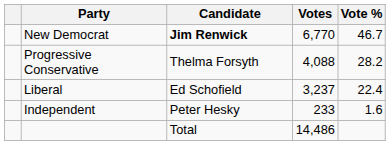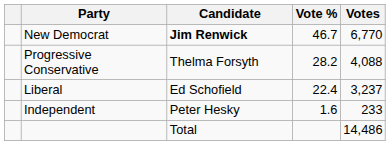 <table class="wikitable">
 <tr>
 <th></th>
 <th scope="col" width="175">Party</th>
 <th scope="col" width="150">Candidate</th>
+<th>Vote %</th>
 <th>Votes</th>
-<th>Vote %</th>
 </tr>
 <tr>
 <td>   </td>
 <td>New Democrat</td>
 <td><strong>Jim Renwick</strong></td>
+<td align=right>46.7</td>
 <td align=right>6,770</td>
-<td align=right>46.7</td>
 </tr>
 <tr |>
 <td>   </td>
 <td>Progressive Conservative</td>
 <td>Thelma Forsyth</td>
+<td align=right>28.2</td>
 <td align=right>4,088</td>
-<td align=right>28.2</td>
 </tr>
 <tr |>
 <td>   </td>
 <td>Liberal</td>
 <td>Ed Schofield</td>
+<td align=right>22.4</td>
 <td align=right>3,237</td>
-<td align=right>22.4</td>
 </tr>
 <tr |>
 <td>   </td>
 <td>Independent</td>
 <td>Peter Hesky</td>
+<td align=right>1.6<br></td>
 <td align=right>233</td>
-<td align=right>1.6<br></td>
 </tr>
 <tr |>
 <td></td>
 <td></td>
 <td>Total</td>
+<td></td>
 <td align=right>14,486</td>
-<td></td>
 </tr>
 </table>
